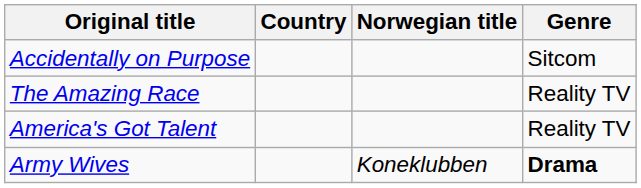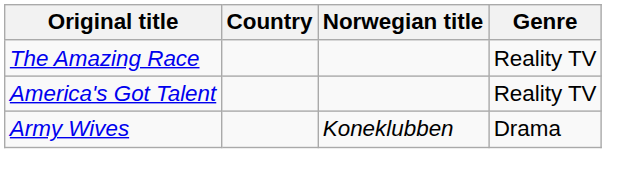 <table class="wikitable">
 <tr>
 <th>Original title</th>
 <th>Country</th>
 <th>Norwegian title</th>
 <th>Genre</th>
-</tr>
-<tr>
-<td><em><a href='#'>Accidentally on Purpose</a></em></td>
-<td></td>
-<td></td>
-<td>Sitcom</td>
 </tr>
 <tr>
 <td><em><a href='#'>The Amazing Race</a></em></td>
 <td></td>
 <td></td>
 <td>Reality TV</td>
 </tr>
 <tr>
 <td><em><a href='#'>America's Got Talent</a></em></td>
 <td></td>
 <td></td>
 <td>Reality TV</td>
 </tr>
 <tr>
 <td><em><a href='#'>Army Wives</a></em></td>
 <td></td>
 <td><em>Koneklubben</em></td>
-<td><strong>Drama</strong></td>
+<td>Drama</td>
 </tr>
 </table>
